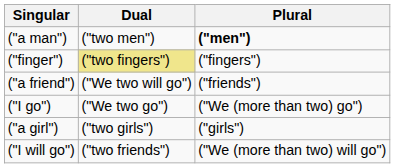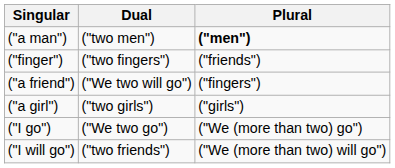 <table class="wikitable">
 <tr>
 <th>Singular</th>
 <th>Dual</th>
 <th>Plural</th>
 </tr>
 <tr>
 <td> ("a man")</td>
 <td> ("two men")</td>
 <td><strong> ("men")</strong></td>
 </tr>
 <tr>
 <td> ("finger")</td>
-<td style="background: khaki;"> ("two fingers")</td>
-<td> ("fingers")</td>
+<td> ("two fingers")</td>
+<td> ("friends")</td>
 </tr>
 <tr>
 <td> ("a friend")</td>
 <td> ("We two will go")</td>
-<td> ("friends")</td>
+<td> ("fingers")</td>
+</tr>
+<tr>
+<td> ("a girl")</td>
+<td> ("two girls")</td>
+<td> ("girls")</td>
 </tr>
 <tr>
 <td> ("I go")</td>
 <td> ("We two go")</td>
 <td> ("We (more than two) go")</td>
 </tr>
 <tr>
-<td> ("a girl")</td>
-<td> ("two girls")</td>
-<td> ("girls")</td>
-</tr>
-<tr>
 <td> ("I will go")</td>
 <td> ("two friends")</td>
 <td> ("We (more than two) will go")</td>
 </tr>
 </table>
